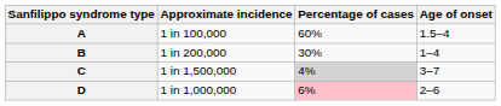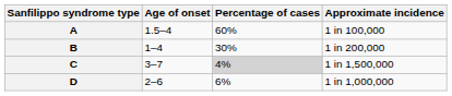 <table class="wikitable">
 <tr>
 <th>Sanfilippo syndrome type</th>
+<th>Age of onset</th>
+<th>Percentage of cases</th>
 <th>Approximate incidence</th>
-<th>Percentage of cases</th>
-<th>Age of onset</th>
 </tr>
 <tr>
 <th>A</th>
+<td>1.5–4</td>
+<td>60%</td>
 <td>1 in 100,000</td>
-<td>60%</td>
-<td>1.5–4</td>
 </tr>
 <tr>
 <th>B</th>
+<td>1–4</td>
+<td>30%</td>
 <td>1 in 200,000</td>
-<td>30%</td>
-<td>1–4</td>
 </tr>
 <tr>
 <th>C</th>
+<td>3–7</td>
+<td style="background: lightgrey;">4%</td>
 <td>1 in 1,500,000</td>
-<td style="background: lightgrey;">4%</td>
-<td>3–7</td>
 </tr>
 <tr>
 <th>D</th>
+<td>2–6</td>
+<td>6%</td>
 <td>1 in 1,000,000</td>
-<td style="background: pink;">6%</td>
-<td>2–6</td>
 </tr>
 </table>
